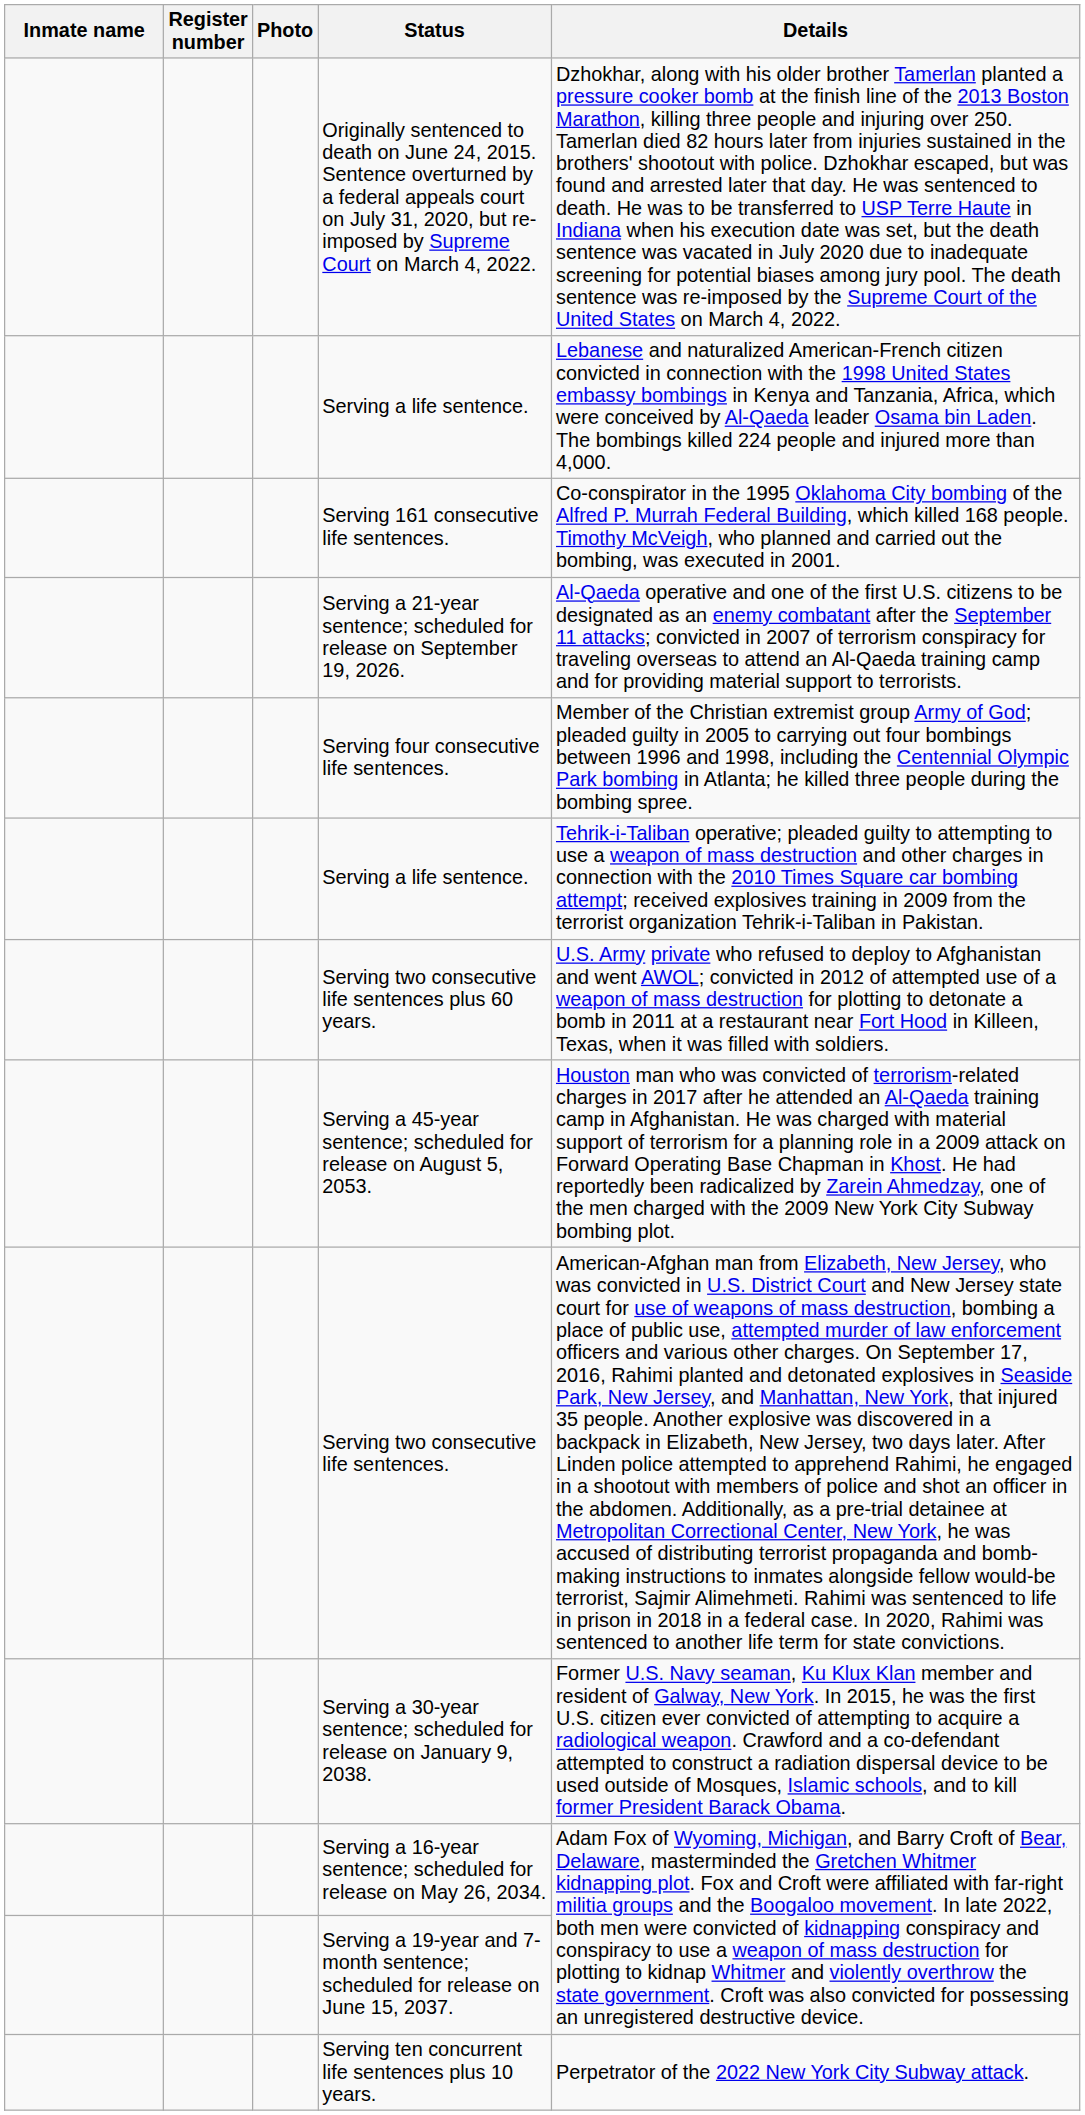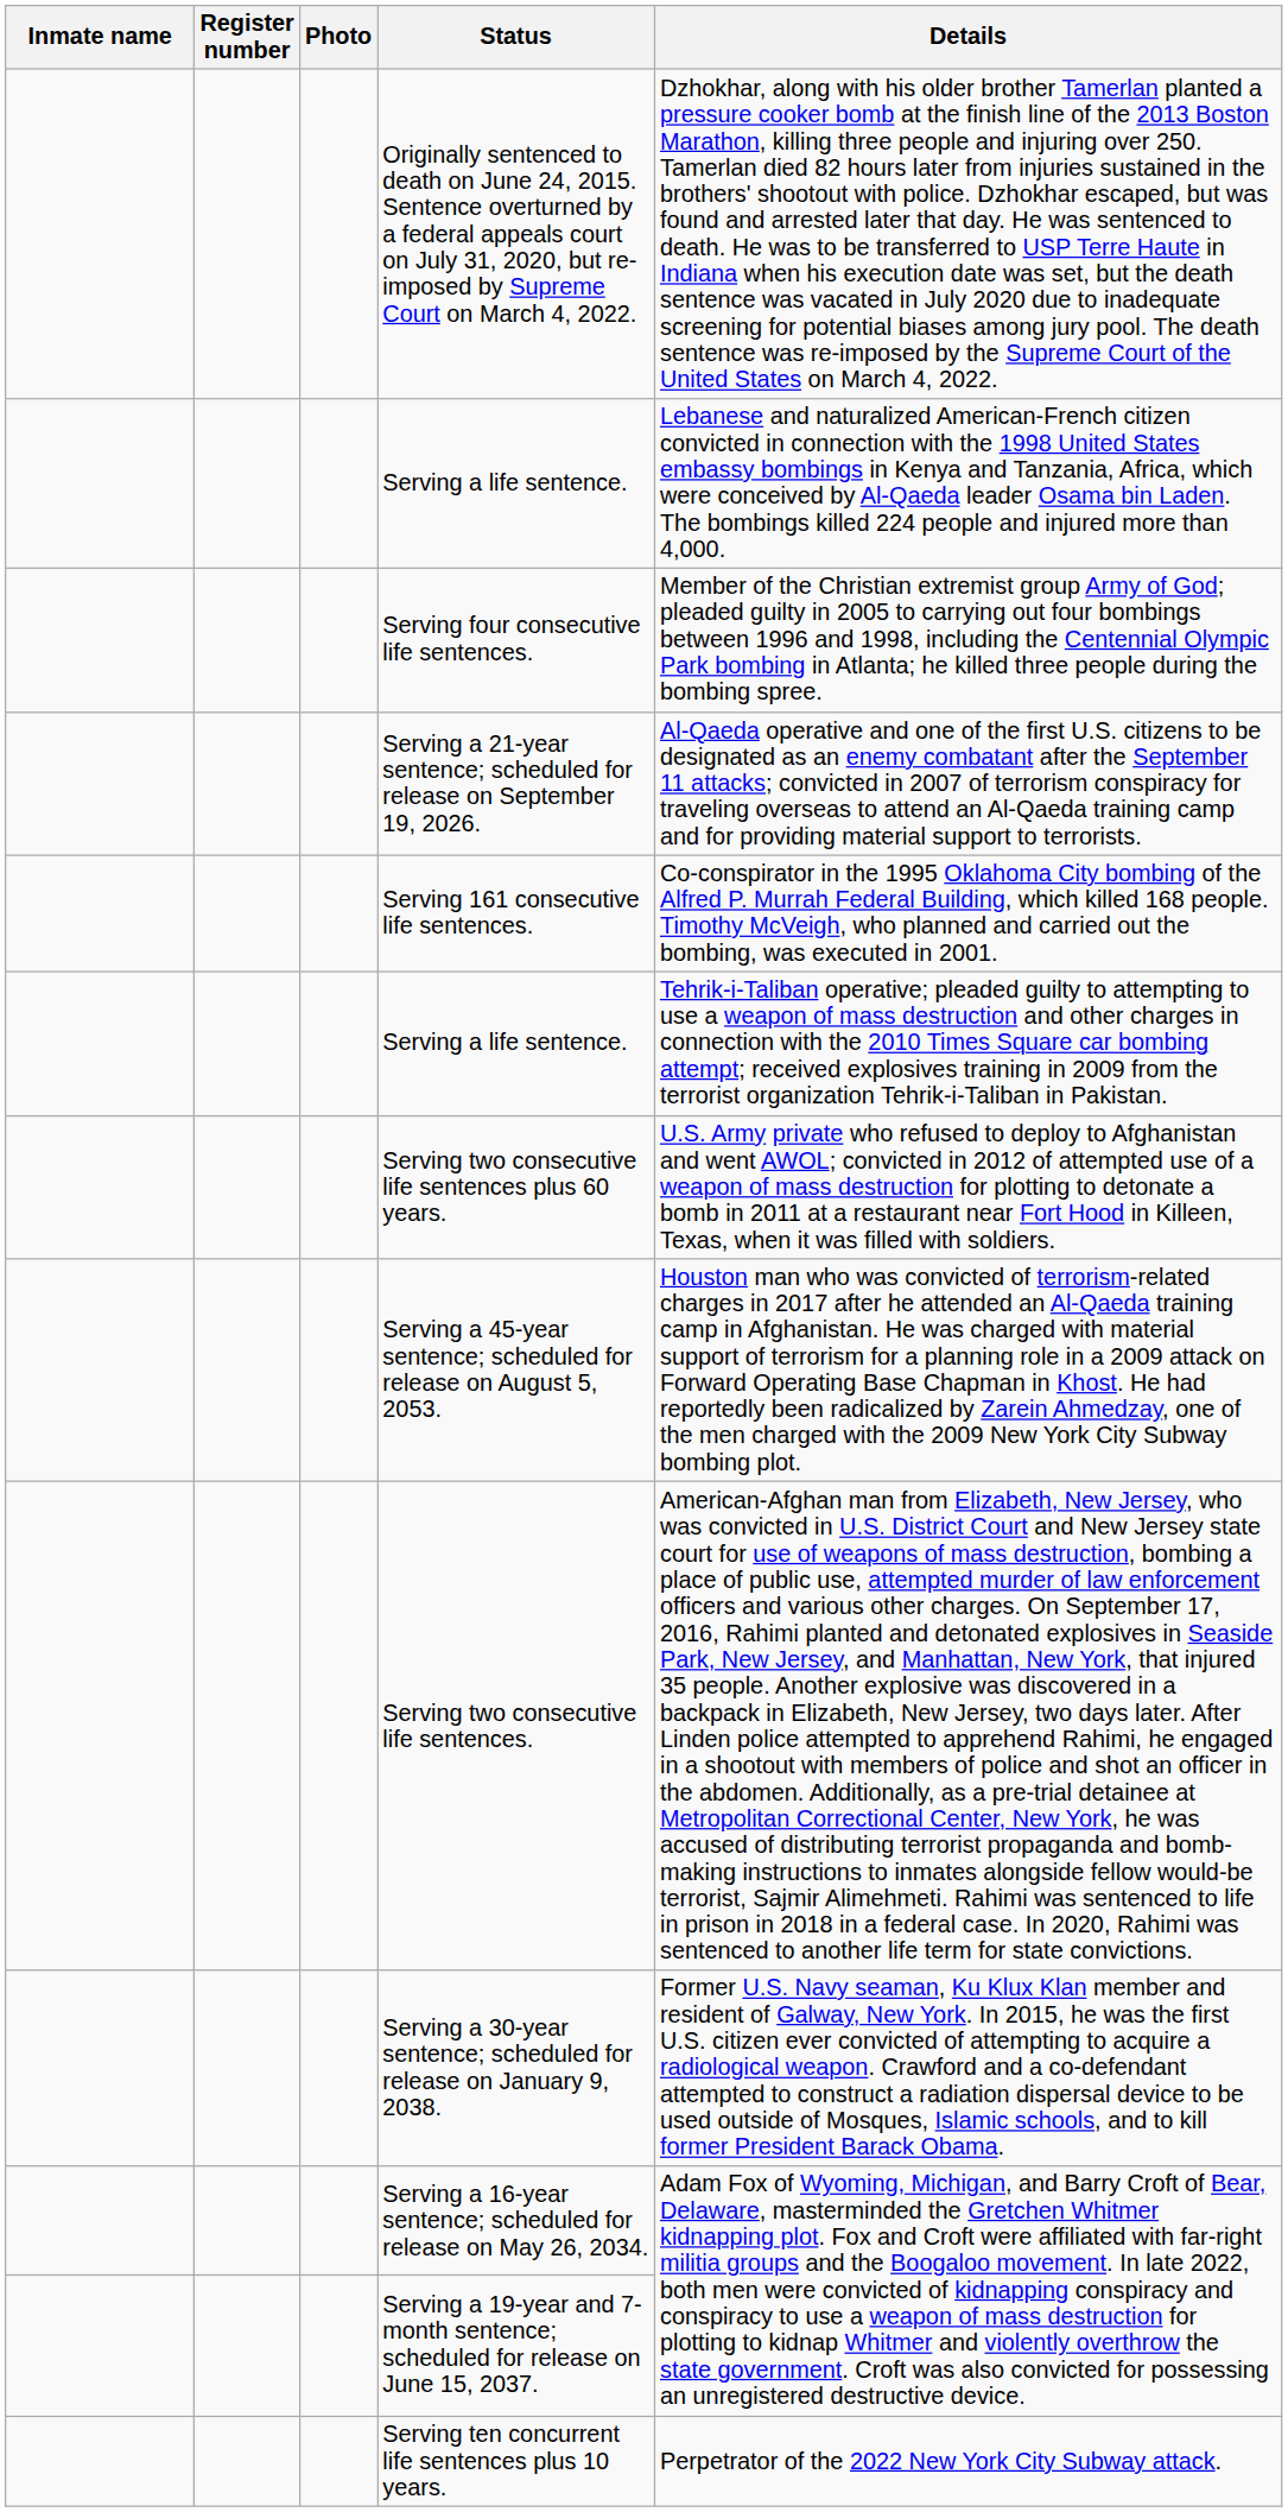 <table class="wikitable sortable">
 <tr>
 <th width=15%>Inmate name</th>
 <th width=8%>Register number</th>
 <th width=5%>Photo</th>
 <th width=22%>Status</th>
 <th width=50%>Details</th>
 </tr>
 <tr>
 <td style="text-align:center;"></td>
 <td style="text-align:center;"><br></td>
 <td style="text-align:center;"></td>
 <td>Originally sentenced to death on June 24, 2015. Sentence overturned by a federal appeals court on July 31, 2020, but re-imposed by <a href='#'>Supreme Court</a> on March 4, 2022.</td>
 <td>Dzhokhar, along with his older brother <a href='#'>Tamerlan</a> planted a <a href='#'>pressure cooker bomb</a> at the finish line of the <a href='#'>2013 Boston Marathon</a>, killing three people and injuring over 250. Tamerlan died 82 hours later from injuries sustained in the brothers' shootout with police. Dzhokhar escaped, but was found and arrested later that day. He was sentenced to death. He was to be transferred to <a href='#'>USP Terre Haute</a> in <a href='#'>Indiana</a> when his execution date was set, but the death sentence was vacated in July 2020 due to inadequate screening for potential biases among jury pool. The death sentence was re-imposed by the <a href='#'>Supreme Court of the United States</a> on March 4, 2022.</td>
 </tr>
 <tr>
 <td style="text-align:center;"></td>
 <td style="text-align:center;"></td>
 <td style="text-align:center;"></td>
 <td>Serving a life sentence.</td>
 <td><a href='#'>Lebanese</a> and naturalized American-French citizen convicted in connection with the <a href='#'>1998 United States embassy bombings</a> in Kenya and Tanzania, Africa, which were conceived by <a href='#'>Al-Qaeda</a> leader <a href='#'>Osama bin Laden</a>. The bombings killed 224 people and injured more than 4,000.</td>
 </tr>
 <tr>
 <td style="text-align:center;"></td>
 <td style="text-align:center;"> </td>
 <td style="text-align:center;"></td>
-<td>Serving 161 consecutive life sentences.</td>
-<td>Co-conspirator in the 1995 <a href='#'>Oklahoma City bombing</a> of the <a href='#'>Alfred P. Murrah Federal Building</a>, which killed 168 people. <a href='#'>Timothy McVeigh</a>, who planned and carried out the bombing, was executed in 2001.</td>
+<td>Serving four consecutive life sentences.</td>
+<td>Member of the Christian extremist group <a href='#'>Army of God</a>; pleaded guilty in 2005 to carrying out four bombings between 1996 and 1998, including the <a href='#'>Centennial Olympic Park bombing</a> in Atlanta; he killed three people during the bombing spree.</td>
 </tr>
 <tr>
 <td style="text-align:center;"></td>
 <td style="text-align:center;"> </td>
 <td style="text-align:center;"></td>
 <td>Serving a 21-year sentence; scheduled for release on September 19, 2026.</td>
 <td><a href='#'>Al-Qaeda</a> operative and one of the first U.S. citizens to be designated as an <a href='#'>enemy combatant</a> after the <a href='#'>September 11 attacks</a>; convicted in 2007 of terrorism conspiracy for traveling overseas to attend an Al-Qaeda training camp and for providing material support to terrorists.</td>
 </tr>
 <tr>
 <td style="text-align:center;"></td>
 <td style="text-align:center;"> </td>
 <td style="text-align:center;"></td>
-<td>Serving four consecutive life sentences.</td>
-<td>Member of the Christian extremist group <a href='#'>Army of God</a>; pleaded guilty in 2005 to carrying out four bombings between 1996 and 1998, including the <a href='#'>Centennial Olympic Park bombing</a> in Atlanta; he killed three people during the bombing spree.</td>
+<td>Serving 161 consecutive life sentences.</td>
+<td>Co-conspirator in the 1995 <a href='#'>Oklahoma City bombing</a> of the <a href='#'>Alfred P. Murrah Federal Building</a>, which killed 168 people. <a href='#'>Timothy McVeigh</a>, who planned and carried out the bombing, was executed in 2001.</td>
 </tr>
 <tr>
 <td style="text-align:center;"></td>
 <td style="text-align:center;"> </td>
 <td style="text-align:center;"></td>
 <td>Serving a life sentence.</td>
 <td><a href='#'>Tehrik-i-Taliban</a> operative; pleaded guilty to attempting to use a <a href='#'>weapon of mass destruction</a> and other charges in connection with the <a href='#'>2010 Times Square car bombing attempt</a>; received explosives training in 2009 from the terrorist organization Tehrik-i-Taliban in Pakistan.</td>
 </tr>
 <tr>
 <td style="text-align:center;"></td>
 <td style="text-align:center;"></td>
 <td style="text-align:center;"></td>
 <td>Serving two consecutive life sentences plus 60 years.</td>
 <td><a href='#'>U.S. Army</a> <a href='#'>private</a> who refused to deploy to Afghanistan and went <a href='#'>AWOL</a>; convicted in 2012 of attempted use of a <a href='#'>weapon of mass destruction</a> for plotting to detonate a bomb in 2011 at a restaurant near <a href='#'>Fort Hood</a> in Killeen, Texas, when it was filled with soldiers.</td>
 </tr>
 <tr>
 <td style="text-align:center;"></td>
 <td style="text-align:center;"></td>
 <td style="text-align:center;"></td>
 <td>Serving a 45-year sentence; scheduled for release on August 5, 2053.</td>
 <td><a href='#'>Houston</a> man who was convicted of <a href='#'>terrorism</a>-related charges in 2017 after he attended an <a href='#'>Al-Qaeda</a> training camp in Afghanistan. He was charged with material support of terrorism for a planning role in a 2009 attack on Forward Operating Base Chapman in <a href='#'>Khost</a>. He had reportedly been radicalized by <a href='#'>Zarein Ahmedzay</a>, one of the men charged with the 2009 New York City Subway bombing plot.</td>
 </tr>
 <tr>
 <td style="text-align:center;"></td>
 <td style="text-align:center;"></td>
 <td style="text-align:center;"></td>
 <td>Serving two consecutive life sentences.</td>
 <td>American-Afghan man from <a href='#'>Elizabeth, New Jersey</a>, who was convicted in <a href='#'>U.S. District Court</a> and New Jersey state court for <a href='#'>use of weapons of mass destruction</a>, bombing a place of public use, <a href='#'>attempted murder of law enforcement</a> officers and various other charges. On September 17, 2016, Rahimi planted and detonated explosives in <a href='#'>Seaside Park, New Jersey</a>, and <a href='#'>Manhattan, New York</a>, that injured 35 people. Another explosive was discovered in a backpack in Elizabeth, New Jersey, two days later. After Linden police attempted to apprehend Rahimi, he engaged in a shootout with members of police and shot an officer in the abdomen. Additionally, as a pre-trial detainee at <a href='#'>Metropolitan Correctional Center, New York</a>, he was accused of distributing terrorist propaganda and bomb-making instructions to inmates alongside fellow would-be terrorist, Sajmir Alimehmeti. Rahimi was sentenced to life in prison in 2018 in a federal case. In 2020, Rahimi was sentenced to another life term for state convictions.</td>
 </tr>
 <tr>
 <td style="text-align:center;"></td>
 <td style="text-align:center;"></td>
 <td style="text-align:center;"></td>
 <td>Serving a 30-year sentence; scheduled for release on January 9, 2038.</td>
 <td>Former <a href='#'>U.S. Navy seaman</a>, <a href='#'>Ku Klux Klan</a> member and resident of <a href='#'>Galway, New York</a>. In 2015, he was the first U.S. citizen ever convicted of attempting to acquire a <a href='#'>radiological weapon</a>. Crawford and a co-defendant attempted to construct a radiation dispersal device to be used outside of Mosques, <a href='#'>Islamic schools</a>, and to kill <a href='#'>former President Barack Obama</a>.</td>
 </tr>
 <tr>
 <td style="text-align:center;"></td>
 <td style="text-align:center;"></td>
 <td style="text-align:center;"></td>
 <td>Serving a 16-year sentence; scheduled for release on May 26, 2034.</td>
 <td rowspan=2>Adam Fox of <a href='#'>Wyoming, Michigan</a>, and Barry Croft of <a href='#'>Bear, Delaware</a>, masterminded the <a href='#'>Gretchen Whitmer kidnapping plot</a>. Fox and Croft were affiliated with far-right <a href='#'>militia groups</a> and the <a href='#'>Boogaloo movement</a>. In late 2022, both men were convicted of <a href='#'>kidnapping</a> conspiracy and conspiracy to use a <a href='#'>weapon of mass destruction</a> for plotting to kidnap <a href='#'>Whitmer</a> and <a href='#'>violently overthrow</a> the <a href='#'>state government</a>. Croft was also convicted for possessing an unregistered destructive device.</td>
 </tr>
 <tr>
 <td style="text-align:center;"></td>
 <td style="text-align:center;"></td>
 <td style="text-align:center;"></td>
 <td>Serving a 19-year and 7-month sentence; scheduled for release on June 15, 2037.</td>
 </tr>
 <tr>
 <td style="text-align:center;"></td>
 <td style="text-align:center;"></td>
 <td style="text-align:center;"></td>
 <td>Serving ten concurrent life sentences plus 10 years.</td>
 <td rowspan=2>Perpetrator of the <a href='#'>2022 New York City Subway attack</a>.</td>
 </tr>
 </table>
